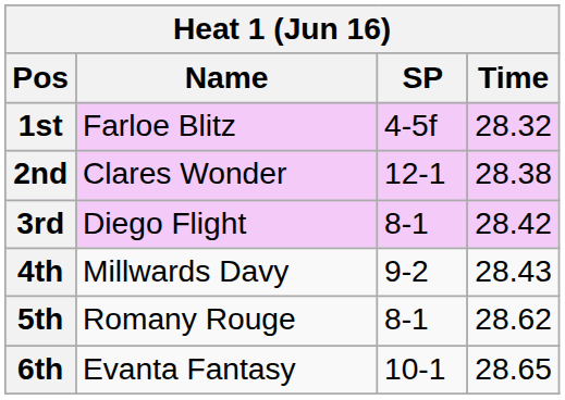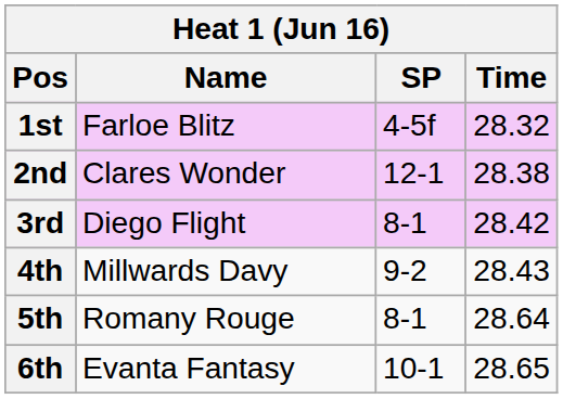 <table class="wikitable">
 <tr>
 <th colspan="6">Heat 1 (Jun 16)</th>
 </tr>
 <tr>
 <th width=20>Pos</th>
 <th width=150>Name</th>
 <th width=40>SP</th>
 <th width=40>Time</th>
 </tr>
 <tr style="background: #f4caf9;">
 <th>1st</th>
 <td>Farloe Blitz</td>
 <td>4-5f</td>
 <td>28.32</td>
 </tr>
 <tr style="background: #f4caf9;">
 <th>2nd</th>
 <td>Clares Wonder</td>
 <td>12-1</td>
 <td>28.38</td>
 </tr>
 <tr style="background: #f4caf9;">
 <th>3rd</th>
 <td>Diego Flight</td>
 <td>8-1</td>
 <td>28.42</td>
 </tr>
 <tr>
 <th>4th</th>
 <td>Millwards Davy</td>
 <td>9-2</td>
 <td>28.43</td>
 </tr>
 <tr>
 <th>5th</th>
 <td>Romany Rouge</td>
 <td>8-1</td>
-<td>28.62</td>
+<td>28.64</td>
 </tr>
 <tr>
 <th>6th</th>
 <td>Evanta Fantasy</td>
 <td>10-1</td>
 <td>28.65</td>
 </tr>
 </table>
